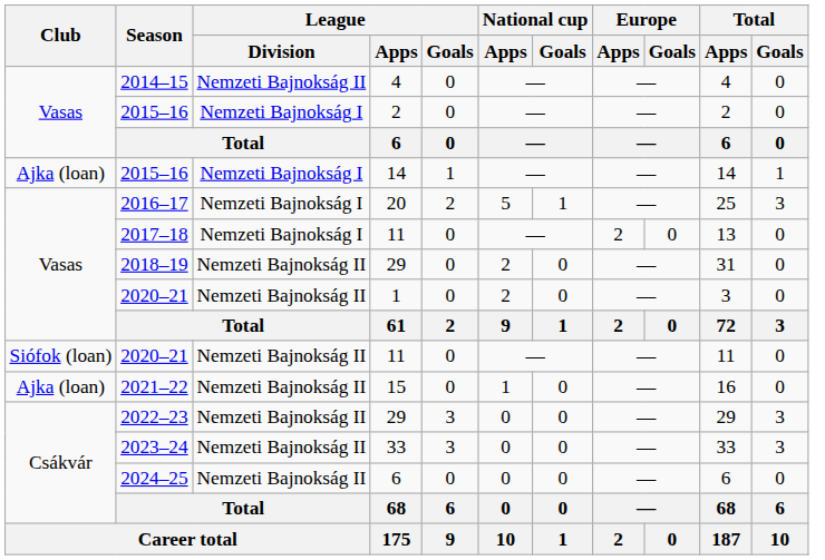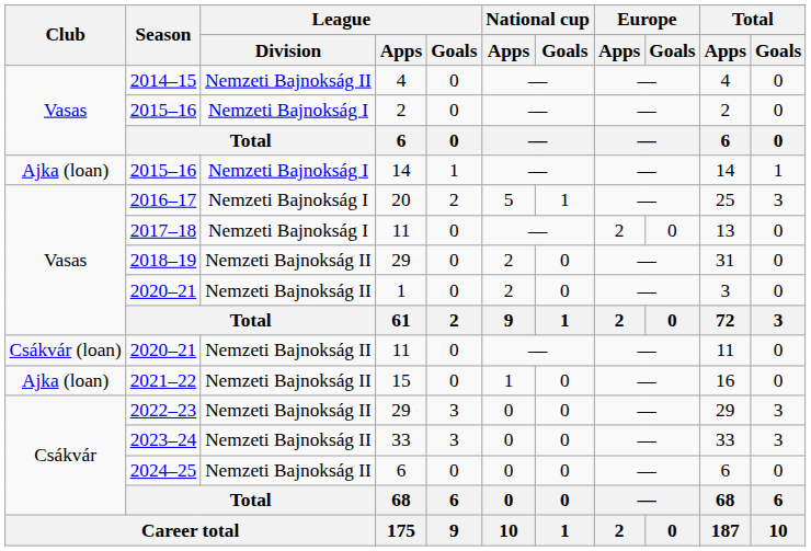 <table class="wikitable" style="text-align: center;">
 <tr>
 <th rowspan="2">Club</th>
 <th rowspan="2">Season</th>
 <th colspan="3">League</th>
 <th colspan="2">National cup</th>
 <th colspan="2">Europe</th>
 <th colspan="2">Total</th>
 </tr>
 <tr>
 <th>Division</th>
 <th>Apps</th>
 <th>Goals</th>
 <th>Apps</th>
 <th>Goals</th>
 <th>Apps</th>
 <th>Goals</th>
 <th>Apps</th>
 <th>Goals</th>
 </tr>
 <tr>
 <td rowspan="3"><a href='#'>Vasas</a></td>
 <td><a href='#'>2014–15</a></td>
 <td><a href='#'>Nemzeti Bajnokság II</a></td>
 <td>4</td>
 <td>0</td>
 <td colspan="2">—</td>
 <td colspan="2">—</td>
 <td>4</td>
 <td>0</td>
 </tr>
 <tr>
 <td><a href='#'>2015–16</a></td>
 <td><a href='#'>Nemzeti Bajnokság I</a></td>
 <td>2</td>
 <td>0</td>
 <td colspan="2">—</td>
 <td colspan="2">—</td>
 <td>2</td>
 <td>0</td>
 </tr>
 <tr>
 <th colspan="2">Total</th>
 <th>6</th>
 <th>0</th>
 <th colspan="2">—</th>
 <th colspan="2">—</th>
 <th>6</th>
 <th>0</th>
 </tr>
 <tr>
 <td><a href='#'>Ajka</a>  (loan)</td>
 <td><a href='#'>2015–16</a></td>
 <td><a href='#'>Nemzeti Bajnokság I</a></td>
 <td>14</td>
 <td>1</td>
 <td colspan="2">—</td>
 <td colspan="2">—</td>
 <td>14</td>
 <td>1</td>
 </tr>
 <tr>
 <td rowspan="5">Vasas</td>
 <td><a href='#'>2016–17</a></td>
 <td>Nemzeti Bajnokság I</td>
 <td>20</td>
 <td>2</td>
 <td>5</td>
 <td>1</td>
 <td colspan="2">—</td>
 <td>25</td>
 <td>3</td>
 </tr>
 <tr>
 <td><a href='#'>2017–18</a></td>
 <td>Nemzeti Bajnokság I</td>
 <td>11</td>
 <td>0</td>
 <td colspan="2">—</td>
 <td>2</td>
 <td>0</td>
 <td>13</td>
 <td>0</td>
 </tr>
 <tr>
 <td><a href='#'>2018–19</a></td>
 <td>Nemzeti Bajnokság II</td>
 <td>29</td>
 <td>0</td>
 <td>2</td>
 <td>0</td>
 <td colspan="2">—</td>
 <td>31</td>
 <td>0</td>
 </tr>
 <tr>
 <td><a href='#'>2020–21</a></td>
 <td>Nemzeti Bajnokság II</td>
 <td>1</td>
 <td>0</td>
 <td>2</td>
 <td>0</td>
 <td colspan="2">—</td>
 <td>3</td>
 <td>0</td>
 </tr>
 <tr>
 <th colspan="2">Total</th>
 <th>61</th>
 <th>2</th>
 <th>9</th>
 <th>1</th>
 <th>2</th>
 <th>0</th>
 <th>72</th>
 <th>3</th>
 </tr>
 <tr>
-<td><a href='#'>Siófok</a>  (loan)</td>
+<td><a href='#'>Csákvár</a>  (loan)</td>
 <td><a href='#'>2020–21</a></td>
 <td>Nemzeti Bajnokság II</td>
 <td>11</td>
 <td>0</td>
 <td colspan="2">—</td>
 <td colspan="2">—</td>
 <td>11</td>
 <td>0</td>
 </tr>
 <tr>
 <td><a href='#'>Ajka</a>  (loan)</td>
 <td><a href='#'>2021–22</a></td>
 <td>Nemzeti Bajnokság II</td>
 <td>15</td>
 <td>0</td>
 <td>1</td>
 <td>0</td>
 <td colspan="2">—</td>
 <td>16</td>
 <td>0</td>
 </tr>
 <tr>
 <td rowspan="4">Csákvár</td>
 <td><a href='#'>2022–23</a></td>
 <td>Nemzeti Bajnokság II</td>
 <td>29</td>
 <td>3</td>
 <td>0</td>
 <td>0</td>
 <td colspan="2">—</td>
 <td>29</td>
 <td>3</td>
 </tr>
 <tr>
 <td><a href='#'>2023–24</a></td>
 <td>Nemzeti Bajnokság II</td>
 <td>33</td>
 <td>3</td>
 <td>0</td>
 <td>0</td>
 <td colspan="2">—</td>
 <td>33</td>
 <td>3</td>
 </tr>
 <tr>
 <td><a href='#'>2024–25</a></td>
 <td>Nemzeti Bajnokság II</td>
 <td>6</td>
 <td>0</td>
 <td>0</td>
 <td>0</td>
 <td colspan="2">—</td>
 <td>6</td>
 <td>0</td>
 </tr>
 <tr>
 <th colspan="2">Total</th>
 <th>68</th>
 <th>6</th>
 <th>0</th>
 <th>0</th>
 <th colspan="2">—</th>
 <th>68</th>
 <th>6</th>
 </tr>
 <tr>
 <th colspan="3">Career total</th>
 <th>175</th>
 <th>9</th>
 <th>10</th>
 <th>1</th>
 <th>2</th>
 <th>0</th>
 <th>187</th>
 <th>10</th>
 </tr>
 </table>
